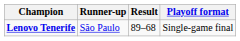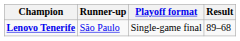 <table class="wikitable">
 <tr>
 <th>Champion</th>
 <th>Runner-up</th>
+<th><a href='#'>Playoff format</a></th>
 <th>Result</th>
-<th><a href='#'>Playoff format</a></th>
 </tr>
 <tr>
 <td><strong> <a href='#'>Lenovo Tenerife</a></strong></td>
 <td> <a href='#'>São Paulo</a></td>
+<td>Single-game final</td>
 <td>89–68</td>
-<td>Single-game final</td>
 </tr>
 </table>
